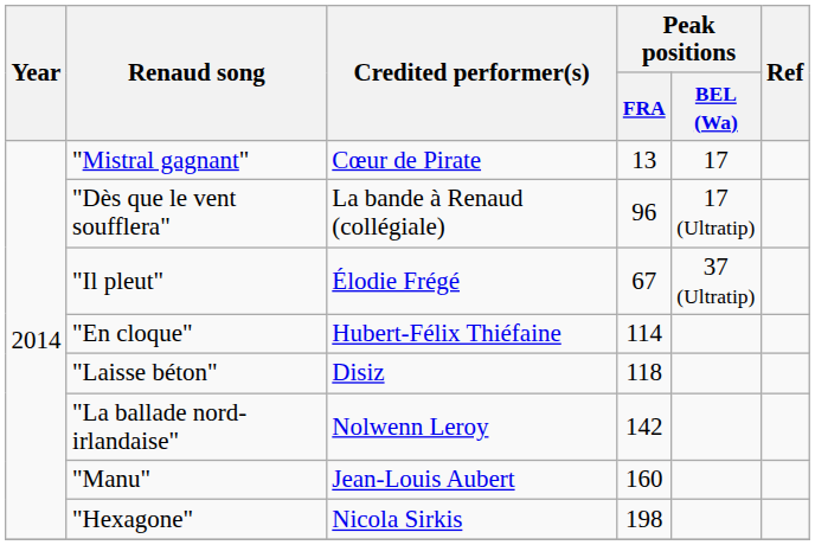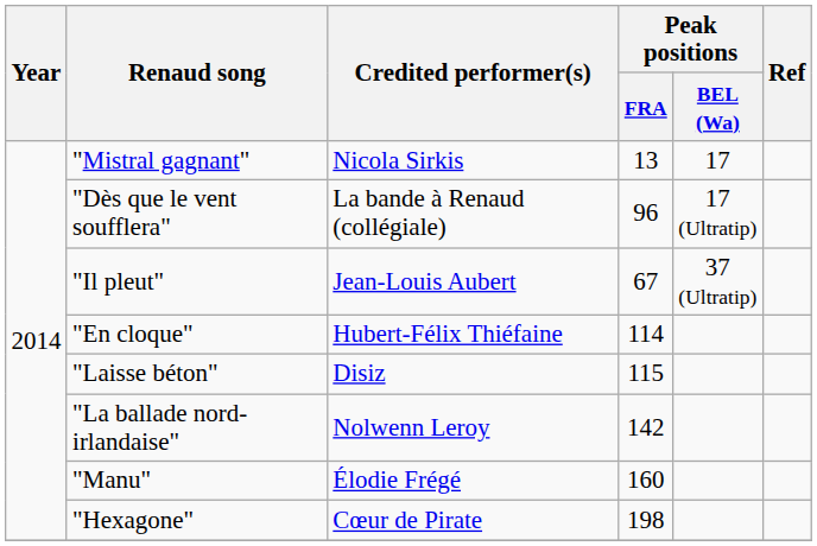 <table class="wikitable">
 <tr>
 <th align="center" rowspan="2" width="10">Year</th>
 <th align="center" rowspan="2" width="160">Renaud song</th>
 <th align="center" rowspan="2" width="180">Credited performer(s)</th>
 <th align="center" colspan="2" width="30">Peak positions</th>
 <th align="center" rowspan="2" width="20">Ref</th>
 </tr>
 <tr>
 <th width="20"><small><a href='#'>FRA</a><br></small></th>
 <th width="20"><small><a href='#'>BEL <br>(Wa)</a></small><br></th>
 </tr>
 <tr>
 <td align="center" rowspan="8">2014</td>
 <td>"<a href='#'>Mistral gagnant</a>"</td>
-<td><a href='#'>Cœur de Pirate</a></td>
+<td><a href='#'>Nicola Sirkis</a></td>
 <td align="center">13</td>
 <td align="center">17</td>
 <td align="center"><small></small><small></small></td>
 </tr>
 <tr>
 <td>"Dès que le vent soufflera"</td>
 <td>La bande à Renaud (collégiale)</td>
 <td align="center">96</td>
 <td align="center">17<br><small>(Ultratip)</small></td>
 <td align="center"><small></small><small></small></td>
 </tr>
 <tr>
 <td>"Il pleut"</td>
-<td><a href='#'>Élodie Frégé</a></td>
+<td><a href='#'>Jean-Louis Aubert</a></td>
 <td align="center">67</td>
 <td align="center">37<br><small>(Ultratip)</small></td>
 <td align="center"><small></small></td>
 </tr>
 <tr>
 <td>"En cloque"</td>
 <td><a href='#'>Hubert-Félix Thiéfaine</a></td>
 <td align="center">114</td>
 <td align="center"></td>
 <td align="center"><small></small></td>
 </tr>
 <tr>
 <td>"Laisse béton"</td>
 <td><a href='#'>Disiz</a></td>
-<td align="center">118</td>
+<td align="center">115</td>
 <td align="center"></td>
 <td align="center"><small></small></td>
 </tr>
 <tr>
 <td>"La ballade nord-irlandaise"</td>
 <td><a href='#'>Nolwenn Leroy</a></td>
 <td align="center">142</td>
 <td align="center"></td>
 <td align="center"><small></small></td>
 </tr>
 <tr>
 <td>"Manu"</td>
-<td><a href='#'>Jean-Louis Aubert</a></td>
+<td><a href='#'>Élodie Frégé</a></td>
 <td align="center">160</td>
 <td align="center"></td>
 <td align="center"><small></small></td>
 </tr>
 <tr>
 <td>"Hexagone"</td>
-<td><a href='#'>Nicola Sirkis</a></td>
+<td><a href='#'>Cœur de Pirate</a></td>
 <td align="center">198</td>
 <td align="center"></td>
 <td align="center"><small></small></td>
 </tr>
 <tr>
 </tr>
 </table>
